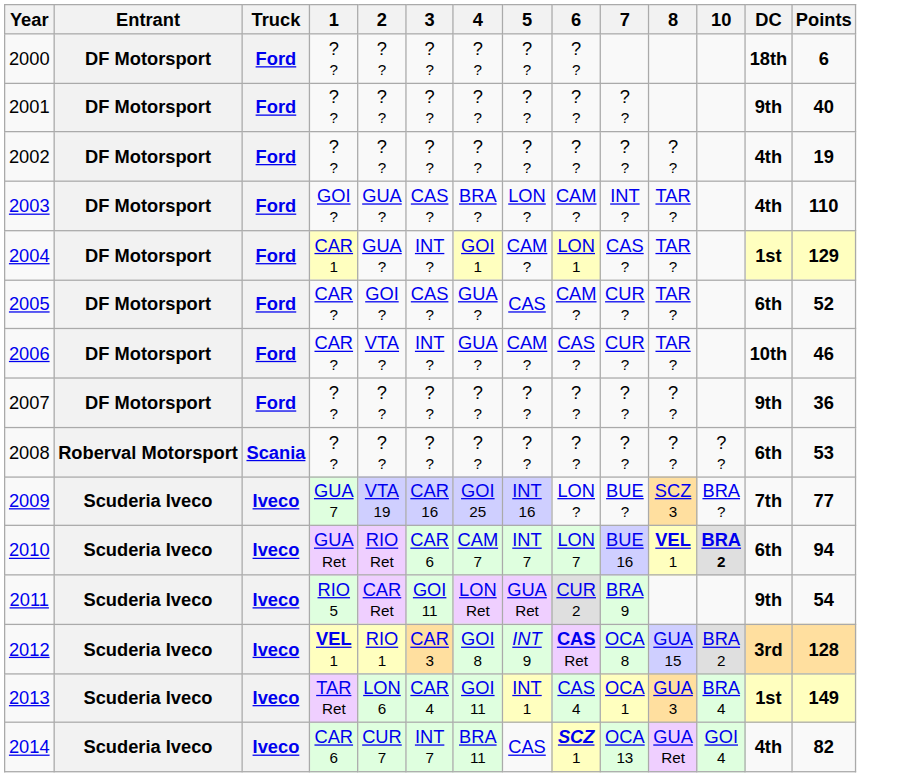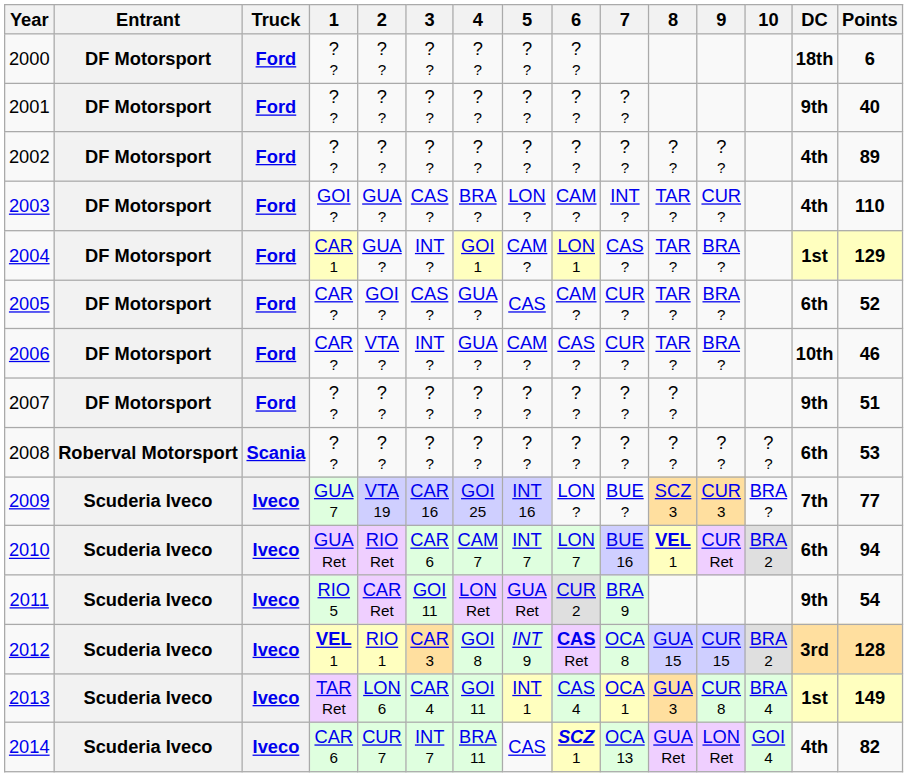 <table class="wikitable" style="text-align:center; font-size:90%">
 <tr>
 <th>Year</th>
 <th>Entrant</th>
 <th>Truck</th>
 <th>1</th>
 <th>2</th>
 <th>3</th>
 <th>4</th>
 <th>5</th>
 <th>6</th>
 <th>7</th>
 <th>8</th>
+<th>9</th>
 <th>10</th>
 <th>DC</th>
 <th>Points</th>
 </tr>
 <tr>
 <td>2000</td>
 <th>DF Motorsport</th>
 <th><a href='#'>Ford</a></th>
 <td>?<br><small>?</small></td>
 <td>?<br><small>?</small></td>
 <td>?<br><small>?</small></td>
 <td>?<br><small>?</small></td>
 <td>?<br><small>?</small></td>
 <td>?<br><small>?</small></td>
+<td></td>
 <td></td>
 <td></td>
 <td></td>
 <td><strong>18th</strong></td>
 <td><strong>6</strong></td>
 </tr>
 <tr>
 <td>2001</td>
 <th>DF Motorsport</th>
 <th><a href='#'>Ford</a></th>
 <td>?<br><small>?</small></td>
 <td>?<br><small>?</small></td>
 <td>?<br><small>?</small></td>
 <td>?<br><small>?</small></td>
 <td>?<br><small>?</small></td>
 <td>?<br><small>?</small></td>
 <td>?<br><small>?</small></td>
 <td></td>
 <td></td>
+<td></td>
 <td><strong>9th</strong></td>
 <td><strong>40</strong></td>
 </tr>
 <tr>
 <td>2002</td>
 <th>DF Motorsport</th>
 <th><a href='#'>Ford</a></th>
 <td>?<br><small>?</small></td>
 <td>?<br><small>?</small></td>
 <td>?<br><small>?</small></td>
 <td>?<br><small>?</small></td>
 <td>?<br><small>?</small></td>
 <td>?<br><small>?</small></td>
 <td>?<br><small>?</small></td>
 <td>?<br><small>?</small></td>
+<td>?<br><small>?</small></td>
 <td></td>
 <td><strong>4th</strong></td>
-<td><strong>19</strong></td>
+<td><strong>89</strong></td>
 </tr>
 <tr>
 <td><a href='#'>2003</a></td>
 <th>DF Motorsport</th>
 <th><a href='#'>Ford</a></th>
 <td><a href='#'>GOI</a><br><small>?</small></td>
 <td><a href='#'>GUA</a><br><small>?</small></td>
 <td><a href='#'>CAS</a><br><small>?</small></td>
 <td><a href='#'>BRA</a><br><small>?</small></td>
 <td><a href='#'>LON</a><br><small>?</small></td>
 <td><a href='#'>CAM</a><br><small>?</small></td>
 <td><a href='#'>INT</a><br><small>?</small></td>
 <td><a href='#'>TAR</a><br><small>?</small></td>
+<td><a href='#'>CUR</a><br><small>?</small></td>
 <td></td>
 <td><strong>4th</strong></td>
 <td><strong>110</strong></td>
 </tr>
 <tr>
 <td><a href='#'>2004</a></td>
 <th>DF Motorsport</th>
 <th><a href='#'>Ford</a></th>
 <td style="background:#FFFFBF;"><a href='#'>CAR</a><br><small>1</small></td>
 <td><a href='#'>GUA</a><br><small>?</small></td>
 <td><a href='#'>INT</a><br><small>?</small></td>
 <td style="background:#FFFFBF;"><a href='#'>GOI</a><br><small>1</small></td>
 <td><a href='#'>CAM</a><br><small>?</small></td>
 <td style="background:#FFFFBF;"><a href='#'>LON</a><br><small>1</small></td>
 <td><a href='#'>CAS</a><br><small>?</small></td>
 <td><a href='#'>TAR</a><br><small>?</small></td>
+<td><a href='#'>BRA</a><br><small>?</small></td>
 <td></td>
 <td style="background:#FFFFBF;"><strong>1st</strong></td>
 <td style="background:#FFFFBF;"><strong>129</strong></td>
 </tr>
 <tr>
 <td><a href='#'>2005</a></td>
 <th>DF Motorsport</th>
 <th><a href='#'>Ford</a></th>
 <td><a href='#'>CAR</a><br><small>?</small></td>
 <td><a href='#'>GOI</a><br><small>?</small></td>
 <td><a href='#'>CAS</a><br><small>?</small></td>
 <td><a href='#'>GUA</a><br><small>?</small></td>
 <td><a href='#'>CAS</a><br><small></small></td>
 <td><a href='#'>CAM</a><br><small>?</small></td>
 <td><a href='#'>CUR</a><br><small>?</small></td>
 <td><a href='#'>TAR</a><br><small>?</small></td>
+<td><a href='#'>BRA</a><br><small>?</small></td>
 <td></td>
 <td><strong>6th</strong></td>
 <td><strong>52</strong></td>
 </tr>
 <tr>
 <td><a href='#'>2006</a></td>
 <th>DF Motorsport</th>
 <th><a href='#'>Ford</a></th>
 <td><a href='#'>CAR</a><br><small>?</small></td>
 <td><a href='#'>VTA</a><br><small>?</small></td>
 <td><a href='#'>INT</a><br><small>?</small></td>
 <td><a href='#'>GUA</a><br><small>?</small></td>
 <td><a href='#'>CAM</a><br><small>?</small></td>
 <td><a href='#'>CAS</a><br><small>?</small></td>
 <td><a href='#'>CUR</a><br><small>?</small></td>
 <td><a href='#'>TAR</a><br><small>?</small></td>
+<td><a href='#'>BRA</a><br><small>?</small></td>
 <td></td>
 <td><strong>10th</strong></td>
 <td><strong>46</strong></td>
 </tr>
 <tr>
 <td>2007</td>
 <th>DF Motorsport</th>
 <th><a href='#'>Ford</a></th>
 <td>?<br><small>?</small></td>
 <td>?<br><small>?</small></td>
 <td>?<br><small>?</small></td>
 <td>?<br><small>?</small></td>
 <td>?<br><small>?</small></td>
 <td>?<br><small>?</small></td>
 <td>?<br><small>?</small></td>
 <td>?<br><small>?</small></td>
 <td></td>
+<td></td>
 <td><strong>9th</strong></td>
-<td><strong>36</strong></td>
+<td><strong>51</strong></td>
 </tr>
 <tr>
 <td>2008</td>
 <th>Roberval Motorsport</th>
 <th><a href='#'>Scania</a></th>
+<td>?<br><small>?</small></td>
 <td>?<br><small>?</small></td>
 <td>?<br><small>?</small></td>
 <td>?<br><small>?</small></td>
 <td>?<br><small>?</small></td>
 <td>?<br><small>?</small></td>
 <td>?<br><small>?</small></td>
 <td>?<br><small>?</small></td>
 <td>?<br><small>?</small></td>
 <td>?<br><small>?</small></td>
 <td><strong>6th</strong></td>
 <td><strong>53</strong></td>
 </tr>
 <tr>
 <td><a href='#'>2009</a></td>
 <th>Scuderia Iveco</th>
 <th><a href='#'>Iveco</a></th>
 <td style="background:#DFFFDF;"><a href='#'>GUA</a><br><small>7</small></td>
 <td style="background:#CFCFFF;"><a href='#'>VTA</a><br><small>19</small></td>
 <td style="background:#CFCFFF;"><a href='#'>CAR</a><br><small>16</small></td>
 <td style="background:#CFCFFF;"><a href='#'>GOI</a><br><small>25</small></td>
 <td style="background:#CFCFFF;"><a href='#'>INT</a><br><small>16</small></td>
 <td><a href='#'>LON</a><br><small>?</small></td>
 <td><a href='#'>BUE</a><br><small>?</small></td>
 <td style="background:#FFDF9F;"><a href='#'>SCZ</a><br><small>3</small></td>
+<td style="background:#FFDF9F;"><a href='#'>CUR</a><br><small>3</small></td>
 <td><a href='#'>BRA</a><br><small>?</small></td>
 <td><strong>7th</strong></td>
 <td><strong>77</strong></td>
 </tr>
 <tr>
 <td><a href='#'>2010</a></td>
 <th>Scuderia Iveco</th>
 <th><a href='#'>Iveco</a></th>
 <td style="background:#EFCFFF;"><a href='#'>GUA</a><br><small>Ret</small></td>
 <td style="background:#EFCFFF;"><a href='#'>RIO</a><br><small>Ret</small></td>
 <td style="background:#DFFFDF;"><a href='#'>CAR</a><br><small>6</small></td>
 <td style="background:#DFFFDF;"><a href='#'>CAM</a><br><small>7</small></td>
 <td style="background:#DFFFDF;"><a href='#'>INT</a><br><small>7</small></td>
 <td style="background:#DFFFDF;"><a href='#'>LON</a><br><small>7</small></td>
 <td style="background:#CFCFFF;"><a href='#'>BUE</a><br><small>16</small></td>
 <td style="background:#FFFFBF;"><strong><a href='#'>VEL</a></strong><br><small>1</small></td>
-<td style="background:#DFDFDF;"><strong><a href='#'>BRA</a><br><small>2</small></strong></td>
+<td style="background:#EFCFFF;"><a href='#'>CUR</a><br><small>Ret</small></td>
+<td style="background:#DFDFDF;"><a href='#'>BRA</a><br><small>2</small></td>
 <td><strong>6th</strong></td>
 <td><strong>94</strong></td>
 </tr>
 <tr>
 <td><a href='#'>2011</a></td>
 <th>Scuderia Iveco</th>
 <th><a href='#'>Iveco</a></th>
 <td style="background:#DFFFDF;"><a href='#'>RIO</a><br><small>5</small></td>
 <td style="background:#EFCFFF;"><a href='#'>CAR</a><br><small>Ret</small></td>
 <td style="background:#DFFFDF;"><a href='#'>GOI</a><br><small>11</small></td>
 <td style="background:#EFCFFF;"><a href='#'>LON</a><br><small>Ret</small></td>
 <td style="background:#EFCFFF;"><a href='#'>GUA</a><br><small>Ret</small></td>
 <td style="background:#DFDFDF;"><a href='#'>CUR</a><br><small>2</small></td>
 <td style="background:#DFFFDF;"><a href='#'>BRA</a><br><small>9</small></td>
+<td></td>
 <td></td>
 <td></td>
 <td><strong>9th</strong></td>
 <td><strong>54</strong></td>
 </tr>
 <tr>
 <td><a href='#'>2012</a></td>
 <th>Scuderia Iveco</th>
 <th><a href='#'>Iveco</a></th>
 <td style="background:#FFFFBF;"><strong><a href='#'>VEL</a></strong><br><small>1</small></td>
 <td style="background:#FFFFBF;"><a href='#'>RIO</a><br><small>1</small></td>
 <td style="background:#FFDF9F;"><a href='#'>CAR</a><br><small>3</small></td>
 <td style="background:#DFFFDF;"><a href='#'>GOI</a><br><small>8</small></td>
 <td style="background:#DFFFDF;"><em><a href='#'>INT</a></em><br><small>9</small></td>
 <td style="background:#EFCFFF;"><strong><a href='#'>CAS</a></strong><br><small>Ret</small></td>
 <td style="background:#DFFFDF;"><a href='#'>OCA</a><br><small>8</small></td>
 <td style="background:#CFCFFF;"><a href='#'>GUA</a><br><small>15</small></td>
+<td style="background:#CFCFFF;"><a href='#'>CUR</a><br><small>15</small></td>
 <td style="background:#DFDFDF;"><a href='#'>BRA</a><br><small>2</small></td>
 <td style="background:#FFDF9F;"><strong>3rd</strong></td>
 <td style="background:#FFDF9F;"><strong>128</strong></td>
 </tr>
 <tr>
 <td><a href='#'>2013</a></td>
 <th>Scuderia Iveco</th>
 <th><a href='#'>Iveco</a></th>
 <td style="background:#EFCFFF;"><a href='#'>TAR</a><br><small>Ret</small></td>
 <td style="background:#DFFFDF;"><a href='#'>LON</a><br><small>6</small></td>
 <td style="background:#DFFFDF;"><a href='#'>CAR</a><br><small>4</small></td>
 <td style="background:#DFFFDF;"><a href='#'>GOI</a><br><small>11</small></td>
 <td style="background:#FFFFBF;"><a href='#'>INT</a><br><small>1</small></td>
 <td style="background:#DFFFDF;"><a href='#'>CAS</a><br><small>4</small></td>
 <td style="background:#FFFFBF;"><a href='#'>OCA</a><br><small>1</small></td>
 <td style="background:#FFDF9F;"><a href='#'>GUA</a><br><small>3</small></td>
+<td style="background:#DFFFDF;"><a href='#'>CUR</a><br><small>8</small></td>
 <td style="background:#DFFFDF;"><a href='#'>BRA</a><br><small>4</small></td>
 <td style="background:#FFFFBF;"><strong>1st</strong></td>
 <td style="background:#FFFFBF;"><strong>149</strong></td>
 </tr>
 <tr>
 <td><a href='#'>2014</a></td>
 <th>Scuderia Iveco</th>
 <th><a href='#'>Iveco</a></th>
 <td style="background:#DFFFDF;"><a href='#'>CAR</a><br><small>6</small></td>
 <td style="background:#DFFFDF;"><a href='#'>CUR</a><br><small>7</small></td>
 <td style="background:#DFFFDF;"><a href='#'>INT</a><br><small>7</small></td>
 <td style="background:#DFFFDF;"><a href='#'>BRA</a><br><small>11</small></td>
 <td><a href='#'>CAS</a><br><small></small></td>
 <td style="background:#FFFFBF;"><strong><em><a href='#'>SCZ</a></em></strong><br><small>1</small></td>
 <td style="background:#DFFFDF;"><a href='#'>OCA</a><br><small>13</small></td>
 <td style="background:#EFCFFF;"><a href='#'>GUA</a><br><small>Ret</small></td>
+<td style="background:#EFCFFF;"><a href='#'>LON</a><br><small>Ret</small></td>
 <td style="background:#DFFFDF;"><a href='#'>GOI</a><br><small>4</small></td>
 <td><strong>4th</strong></td>
 <td><strong>82</strong></td>
 </tr>
 </table>
